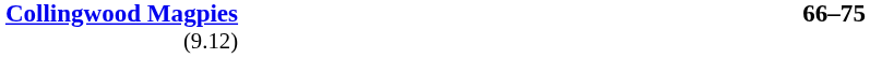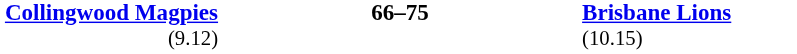 <table style="width:100%;" cellspacing="0" cellpadding="0">
 <tr>
 <td style="width:40%; text-align:right;"><strong><a href='#'>Collingwood Magpies</a></strong></td>
 <td style="text-align:center; width:20px;"%><strong>66–75</strong></td>
+<td width=40%><strong><a href='#'>Brisbane Lions</a></strong></td>
 </tr>
 <tr style=font-size:90%>
 <td align=right>(9.12)</td>
 <td align=center></td>
+<td align=left>(10.15)</td>
 </tr>
 </table>
